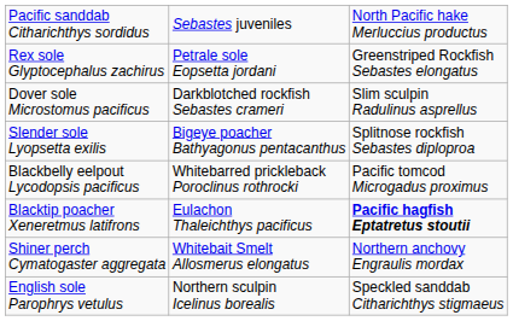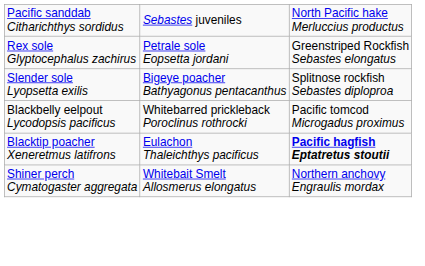 <table class="wikitable">
 <tr>
 <td><a href='#'>Pacific sanddab</a><br><em>Citharichthys sordidus</em></td>
 <td><em><a href='#'>Sebastes</a></em> juveniles</td>
 <td><a href='#'>North Pacific hake</a><br><em>Merluccius productus</em></td>
 </tr>
 <tr>
 <td><a href='#'>Rex sole</a><br><em>Glyptocephalus zachirus</em></td>
 <td><a href='#'>Petrale sole</a><br><em>Eopsetta jordani</em></td>
 <td>Greenstriped Rockfish<br><em>Sebastes elongatus</em></td>
-</tr>
-<tr>
-<td>Dover sole<br><em>Microstomus pacificus</em></td>
-<td>Darkblotched rockfish<br><em>Sebastes crameri</em></td>
-<td>Slim sculpin<br><em>Radulinus asprellus</em></td>
 </tr>
 <tr>
 <td><a href='#'>Slender sole</a><br><em>Lyopsetta exilis</em></td>
 <td><a href='#'>Bigeye poacher</a><br><em>Bathyagonus pentacanthus</em></td>
 <td>Splitnose rockfish<br><em>Sebastes diploproa</em></td>
 </tr>
 <tr>
 <td>Blackbelly eelpout<br><em>Lycodopsis pacificus</em></td>
 <td>Whitebarred prickleback<br><em>Poroclinus rothrocki</em></td>
 <td>Pacific tomcod<br><em>Microgadus proximus</em></td>
 </tr>
 <tr>
 <td><a href='#'>Blacktip poacher</a><br><em>Xeneretmus latifrons</em></td>
 <td><a href='#'>Eulachon</a><br><em>Thaleichthys pacificus</em></td>
 <td><strong><a href='#'>Pacific hagfish</a><br><em>Eptatretus stoutii</em></strong></td>
 </tr>
 <tr>
 <td><a href='#'>Shiner perch</a><br><em>Cymatogaster aggregata</em></td>
 <td><a href='#'>Whitebait Smelt</a><br><em>Allosmerus elongatus</em></td>
 <td><a href='#'>Northern anchovy</a><br><em>Engraulis mordax</em></td>
 </tr>
-<tr>
-<td><a href='#'>English sole</a><br><em>Parophrys vetulus</em></td>
-<td>Northern sculpin<br><em>Icelinus borealis</em></td>
-<td>Speckled sanddab<br><em>Citharichthys stigmaeus</em></td>
-</tr>
 </table>
